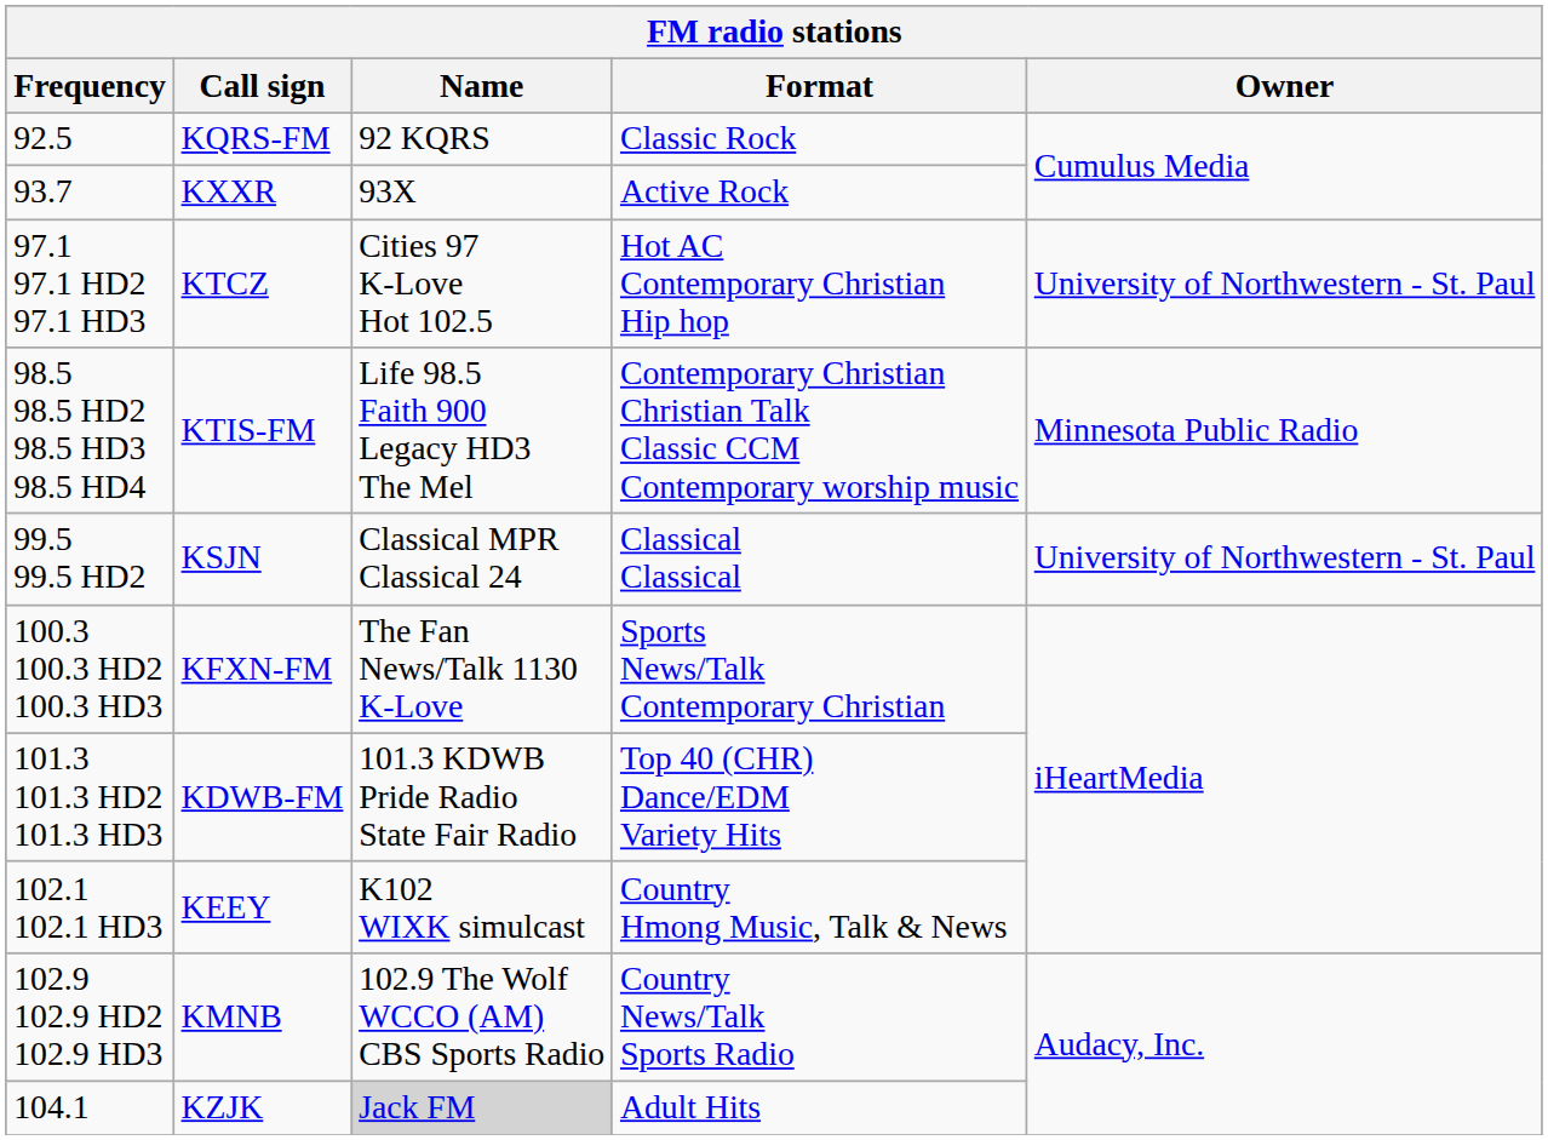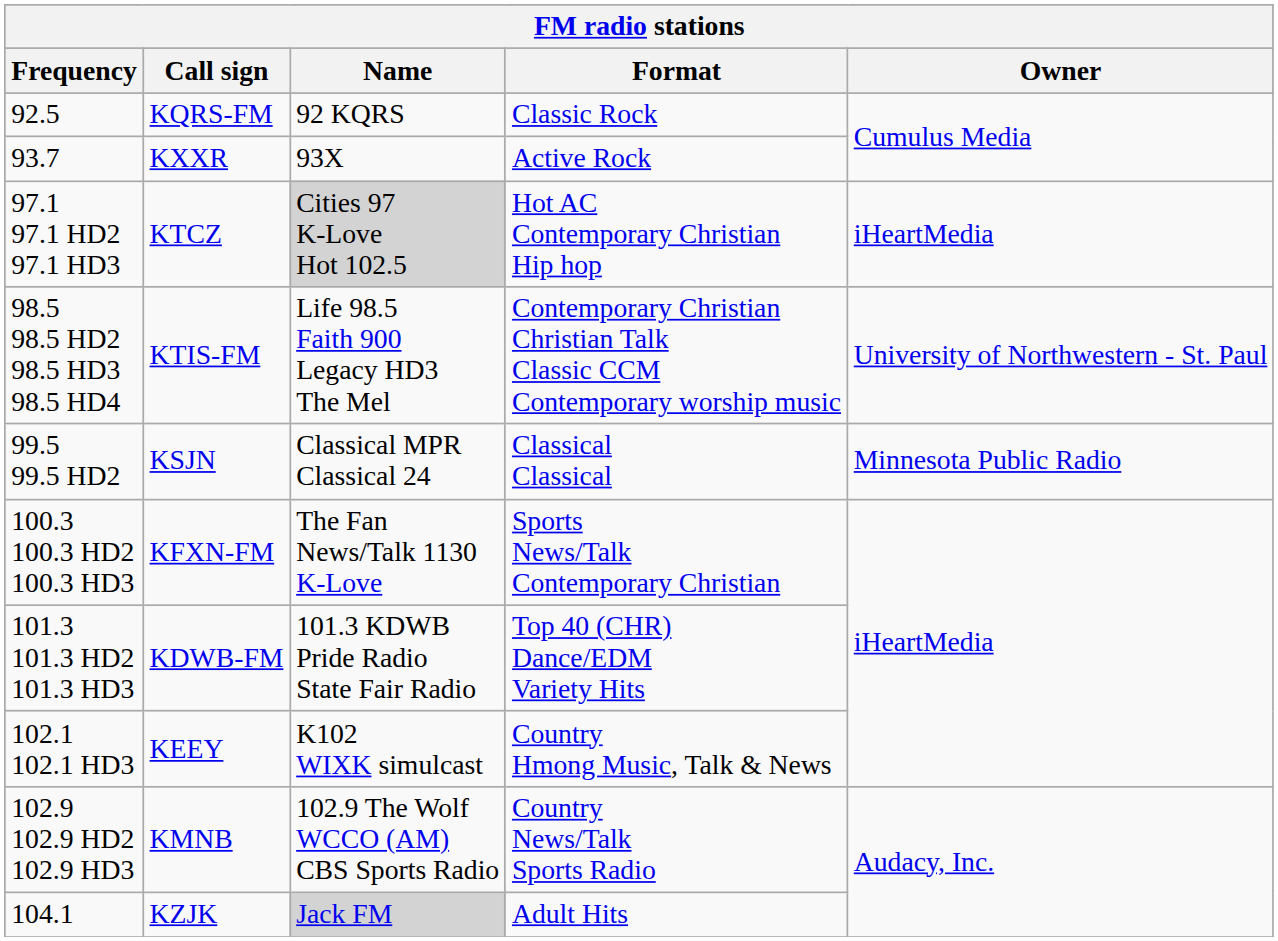 <table class="wikitable">
 <tr>
 <th align="center" colspan="5"><strong><a href='#'>FM radio</a> stations</strong></th>
 </tr>
 <tr>
 <th>Frequency</th>
 <th>Call sign</th>
 <th>Name</th>
 <th>Format</th>
 <th>Owner</th>
 </tr>
 <tr>
 <td>92.5</td>
 <td><a href='#'>KQRS-FM</a></td>
 <td>92 KQRS</td>
 <td><a href='#'>Classic Rock</a></td>
 <td rowspan="2"><a href='#'>Cumulus Media</a></td>
 </tr>
 <tr>
 <td>93.7</td>
 <td><a href='#'>KXXR</a></td>
 <td>93X</td>
 <td><a href='#'>Active Rock</a></td>
 </tr>
 <tr>
 <td>97.1<br>97.1 HD2<br>97.1 HD3</td>
 <td><a href='#'>KTCZ</a></td>
-<td>Cities 97<br>K-Love<br>Hot 102.5</td>
+<td style="background: lightgrey;">Cities 97<br>K-Love<br>Hot 102.5</td>
 <td><a href='#'>Hot AC</a><br><a href='#'>Contemporary Christian</a><br><a href='#'>Hip hop</a></td>
-<td><a href='#'>University of Northwestern - St. Paul</a></td>
+<td><a href='#'>iHeartMedia</a></td>
 </tr>
 <tr>
 <td>98.5<br>98.5 HD2<br>98.5 HD3<br>98.5 HD4</td>
 <td><a href='#'>KTIS-FM</a></td>
 <td>Life 98.5<br><a href='#'>Faith 900</a><br>Legacy HD3<br>The Mel<br></td>
 <td><a href='#'>Contemporary Christian</a><br><a href='#'>Christian Talk</a><br><a href='#'>Classic CCM</a><br><a href='#'>Contemporary worship music</a></td>
-<td><a href='#'>Minnesota Public Radio</a></td>
+<td><a href='#'>University of Northwestern - St. Paul</a></td>
 </tr>
 <tr>
 <td>99.5<br>99.5 HD2</td>
 <td><a href='#'>KSJN</a></td>
 <td>Classical MPR<br>Classical 24</td>
 <td><a href='#'>Classical</a><br><a href='#'>Classical</a></td>
-<td><a href='#'>University of Northwestern - St. Paul</a></td>
+<td><a href='#'>Minnesota Public Radio</a></td>
 </tr>
 <tr>
 <td>100.3<br>100.3 HD2<br>100.3 HD3</td>
 <td><a href='#'>KFXN-FM</a></td>
 <td>The Fan<br>News/Talk 1130<br><a href='#'>K-Love</a></td>
 <td><a href='#'>Sports</a><br><a href='#'>News/Talk</a><br><a href='#'>Contemporary Christian</a></td>
 <td rowspan=3><a href='#'>iHeartMedia</a></td>
 </tr>
 <tr>
 <td>101.3<br>101.3 HD2<br>101.3 HD3</td>
 <td><a href='#'>KDWB-FM</a></td>
 <td>101.3 KDWB<br>Pride Radio<br>State Fair Radio</td>
 <td><a href='#'>Top 40 (CHR)</a><br><a href='#'>Dance/EDM</a><br><a href='#'>Variety Hits</a></td>
 </tr>
 <tr>
 <td>102.1<br>102.1 HD3</td>
 <td><a href='#'>KEEY</a></td>
 <td>K102<br><a href='#'>WIXK</a> simulcast</td>
 <td><a href='#'>Country</a><br><a href='#'>Hmong Music</a>, Talk & News</td>
 </tr>
 <tr>
 <td>102.9<br>102.9 HD2<br>102.9 HD3</td>
 <td><a href='#'>KMNB</a></td>
 <td>102.9 The Wolf<br><a href='#'>WCCO (AM)</a><br>CBS Sports Radio</td>
 <td><a href='#'>Country</a><br><a href='#'>News/Talk</a><br><a href='#'>Sports Radio</a></td>
 <td rowspan=2><a href='#'>Audacy, Inc.</a></td>
 </tr>
 <tr>
 <td>104.1</td>
 <td><a href='#'>KZJK</a></td>
 <td style="background: lightgrey;"><a href='#'>Jack FM</a></td>
 <td><a href='#'>Adult Hits</a></td>
 </tr>
 <tr>
 </tr>
 </table>
